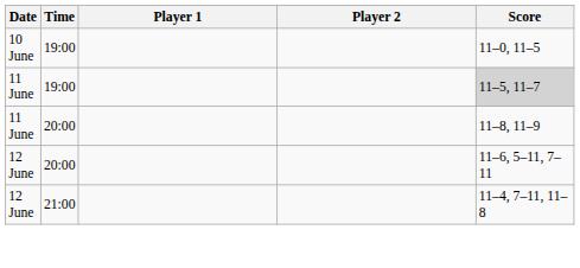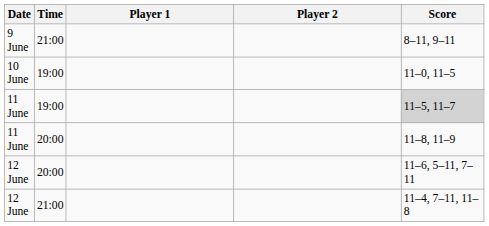 <table class="sortable wikitable" style="font-size:90%">
 <tr>
 <th width="30">Date</th>
 <th width="30">Time</th>
 <th width="200">Player 1</th>
 <th width="200">Player 2</th>
 <th width="95">Score</th>
+</tr>
+<tr>
+<td>9 June</td>
+<td>21:00</td>
+<td></td>
+<td><strong></strong></td>
+<td>8–11, 9–11</td>
 </tr>
 <tr>
 <td>10 June</td>
 <td>19:00</td>
 <td><strong></strong></td>
 <td></td>
 <td>11–0, 11–5</td>
 </tr>
 <tr>
 <td>11 June</td>
 <td>19:00</td>
 <td><strong></strong></td>
 <td></td>
 <td style="background: lightgrey;">11–5, 11–7</td>
 </tr>
 <tr>
 <td>11 June</td>
 <td>20:00</td>
 <td><strong></strong></td>
 <td></td>
 <td>11–8, 11–9</td>
 </tr>
 <tr>
 <td>12 June</td>
 <td>20:00</td>
 <td></td>
 <td><strong></strong></td>
 <td>11–6, 5–11, 7–11</td>
 </tr>
 <tr>
 <td>12 June</td>
 <td>21:00</td>
 <td><strong></strong></td>
 <td></td>
 <td>11–4, 7–11, 11–8</td>
 </tr>
 </table>
